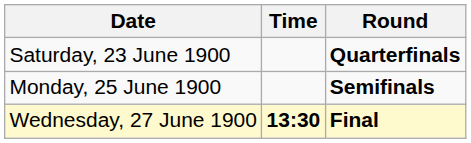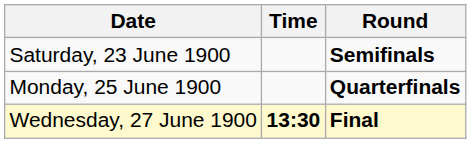 <table class="wikitable">
 <tr>
 <th>Date</th>
 <th>Time</th>
 <th>Round</th>
 </tr>
 <tr>
 <td>Saturday, 23 June 1900</td>
 <td></td>
-<td><strong>Quarterfinals</strong></td>
+<td><strong>Semifinals</strong></td>
 </tr>
 <tr>
 <td>Monday, 25 June 1900</td>
 <td></td>
-<td><strong>Semifinals</strong></td>
+<td><strong>Quarterfinals</strong></td>
 </tr>
 <tr style=background:lemonchiffon>
 <td>Wednesday, 27 June 1900</td>
 <td><strong>13:30</strong></td>
 <td><strong>Final</strong></td>
 </tr>
 </table>
